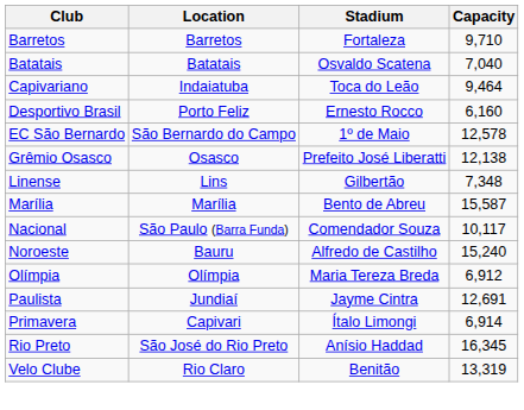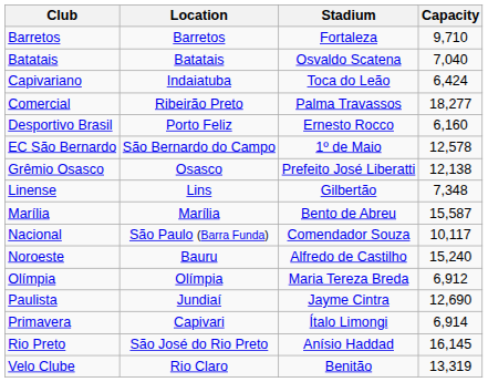 <table class="wikitable sortable" style="text-align:center;">
 <tr>
 <th>Club</th>
 <th>Location</th>
 <th>Stadium</th>
 <th>Capacity </th>
 </tr>
 <tr>
 <td style="text-align:left;"><a href='#'>Barretos</a></td>
 <td><a href='#'>Barretos</a></td>
 <td><a href='#'>Fortaleza</a></td>
 <td>9,710</td>
 </tr>
 <tr>
 <td style="text-align:left;"><a href='#'>Batatais</a></td>
 <td><a href='#'>Batatais</a></td>
 <td><a href='#'>Osvaldo Scatena</a></td>
 <td>7,040</td>
 </tr>
 <tr>
 <td style="text-align:left;"><a href='#'>Capivariano</a></td>
 <td><a href='#'>Indaiatuba</a></td>
 <td><a href='#'>Toca do Leão</a> </td>
-<td>9,464</td>
+<td>6,424</td>
+</tr>
+<tr>
+<td style="text-align:left;"><a href='#'>Comercial</a></td>
+<td><a href='#'>Ribeirão Preto</a></td>
+<td><a href='#'>Palma Travassos</a></td>
+<td>18,277</td>
 </tr>
 <tr>
 <td style="text-align:left;"><a href='#'>Desportivo Brasil</a></td>
 <td><a href='#'>Porto Feliz</a></td>
 <td><a href='#'>Ernesto Rocco</a></td>
 <td>6,160</td>
 </tr>
 <tr>
 <td style="text-align:left;"><a href='#'>EC São Bernardo</a></td>
 <td><a href='#'>São Bernardo do Campo</a></td>
 <td><a href='#'>1º de Maio</a></td>
 <td>12,578</td>
 </tr>
 <tr>
 <td style="text-align:left;"><a href='#'>Grêmio Osasco</a></td>
 <td><a href='#'>Osasco</a></td>
 <td><a href='#'>Prefeito José Liberatti</a></td>
 <td>12,138</td>
 </tr>
 <tr>
 <td style="text-align:left;"><a href='#'>Linense</a></td>
 <td><a href='#'>Lins</a></td>
 <td><a href='#'>Gilbertão</a></td>
 <td>7,348</td>
 </tr>
 <tr>
 <td style="text-align:left;"><a href='#'>Marília</a></td>
 <td><a href='#'>Marília</a></td>
 <td><a href='#'>Bento de Abreu</a></td>
 <td>15,587</td>
 </tr>
 <tr>
 <td style="text-align:left;"><a href='#'>Nacional</a></td>
 <td><a href='#'>São Paulo</a> <small>(<a href='#'>Barra Funda</a>)</small></td>
 <td><a href='#'>Comendador Souza</a></td>
 <td>10,117</td>
 </tr>
 <tr>
 <td style="text-align:left;"><a href='#'>Noroeste</a></td>
 <td><a href='#'>Bauru</a></td>
 <td><a href='#'>Alfredo de Castilho</a></td>
 <td>15,240</td>
 </tr>
 <tr>
 <td style="text-align:left;"><a href='#'>Olímpia</a></td>
 <td><a href='#'>Olímpia</a></td>
 <td><a href='#'>Maria Tereza Breda</a></td>
 <td>6,912</td>
 </tr>
 <tr>
 <td style="text-align:left;"><a href='#'>Paulista</a></td>
 <td><a href='#'>Jundiaí</a></td>
 <td><a href='#'>Jayme Cintra</a></td>
-<td>12,691</td>
+<td>12,690</td>
 </tr>
 <tr>
 <td style="text-align:left;"><a href='#'>Primavera</a></td>
 <td><a href='#'>Capivari</a></td>
 <td><a href='#'>Ítalo Limongi</a></td>
 <td>6,914</td>
 </tr>
 <tr>
 <td style="text-align:left;"><a href='#'>Rio Preto</a></td>
 <td><a href='#'>São José do Rio Preto</a></td>
 <td><a href='#'>Anísio Haddad</a></td>
-<td>16,345</td>
+<td>16,145</td>
 </tr>
 <tr>
 <td style="text-align:left;"><a href='#'>Velo Clube</a></td>
 <td><a href='#'>Rio Claro</a></td>
 <td><a href='#'>Benitão</a></td>
 <td>13,319</td>
 </tr>
 </table>
